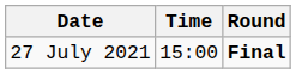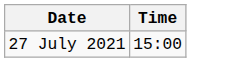 <table class="wikitable">
 <tr>
 <th>Date</th>
 <th>Time</th>
-<th>Round</th>
 </tr>
 <tr>
 <td>27 July 2021</td>
 <td>15:00</td>
-<td><strong>Final</strong></td>
 </tr>
 </table>
